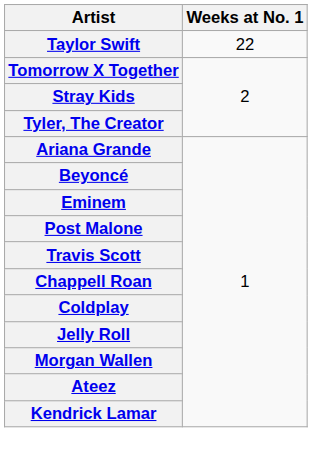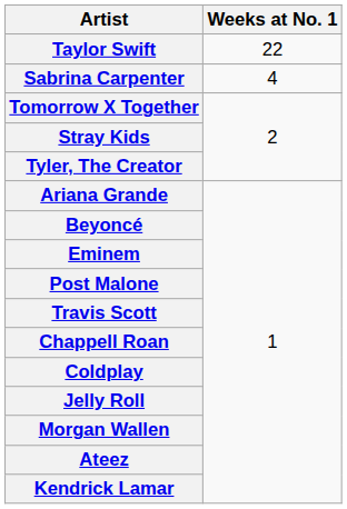 <table class="wikitable sortable plainrowheaders" style="text-align:center;">
 <tr>
 <th scope="col">Artist</th>
 <th scope="col">Weeks at No. 1</th>
 </tr>
 <tr>
 <th scope="row"><a href='#'>Taylor Swift</a></th>
 <td>22</td>
+</tr>
+<tr>
+<th scope="row"><a href='#'>Sabrina Carpenter</a></th>
+<td>4</td>
 </tr>
 <tr>
 <th scope="row"><a href='#'>Tomorrow X Together</a></th>
 <td rowspan="3">2</td>
 </tr>
 <tr>
 <th scope="row"><a href='#'>Stray Kids</a></th>
 </tr>
 <tr>
 <th scope="row"><a href='#'>Tyler, The Creator</a></th>
 </tr>
 <tr>
 <th scope="row"><a href='#'>Ariana Grande</a></th>
 <td rowspan="11">1</td>
 </tr>
 <tr>
 <th scope="row"><a href='#'>Beyoncé</a></th>
 </tr>
 <tr>
 <th scope="row"><a href='#'>Eminem</a></th>
 </tr>
 <tr>
 <th scope="row"><a href='#'>Post Malone</a></th>
 </tr>
 <tr>
 <th scope="row"><a href='#'>Travis Scott</a></th>
 </tr>
 <tr>
 <th scope="row"><a href='#'>Chappell Roan</a></th>
 </tr>
 <tr>
 <th scope="row"><a href='#'>Coldplay</a></th>
 </tr>
 <tr>
 <th scope="row"><a href='#'>Jelly Roll</a></th>
 </tr>
 <tr>
 <th scope="row"><a href='#'>Morgan Wallen</a></th>
 </tr>
 <tr>
 <th scope="row"><a href='#'>Ateez</a></th>
 </tr>
 <tr>
 <th scope="row"><a href='#'>Kendrick Lamar</a></th>
 </tr>
 </table>
